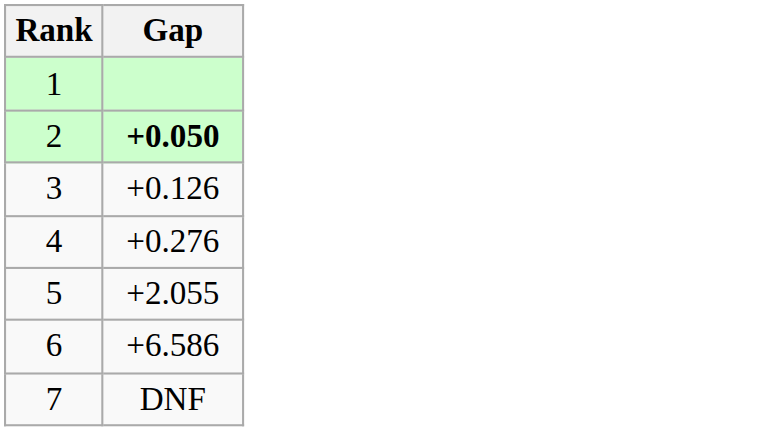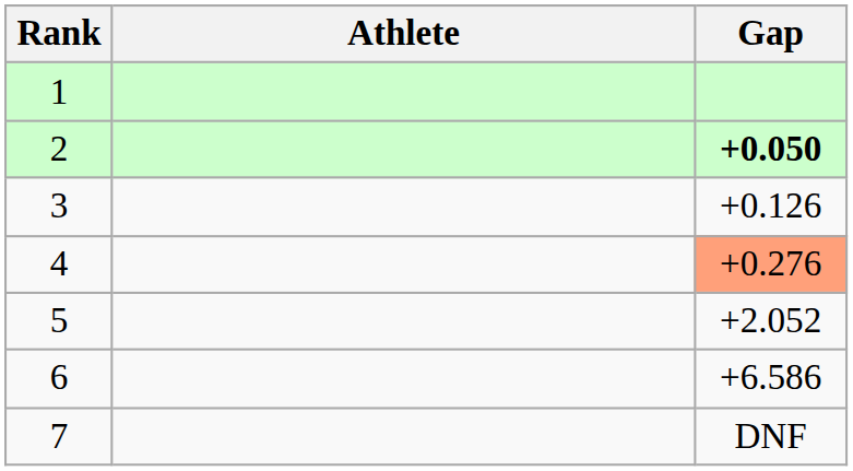 <table class=wikitable style="text-align:center">
 <tr>
 <th width=40>Rank</th>
+<th width=250>Athlete</th>
 <th width=60>Gap</th>
 </tr>
 <tr bgcolor="ccffcc">
 <td>1</td>
+<td align=left></td>
 <td></td>
 </tr>
 <tr bgcolor="ccffcc">
 <td>2</td>
+<td align=left></td>
 <td><strong>+0.050</strong></td>
 </tr>
 <tr>
 <td>3</td>
+<td align=left></td>
 <td>+0.126</td>
 </tr>
 <tr>
 <td>4</td>
-<td>+0.276</td>
+<td align=left></td>
+<td style="background: lightsalmon;">+0.276</td>
 </tr>
 <tr>
 <td>5</td>
-<td>+2.055</td>
+<td align=left></td>
+<td>+2.052</td>
 </tr>
 <tr>
 <td>6</td>
+<td align=left></td>
 <td>+6.586</td>
 </tr>
 <tr>
 <td>7</td>
+<td align=left></td>
 <td>DNF</td>
 </tr>
 </table>
